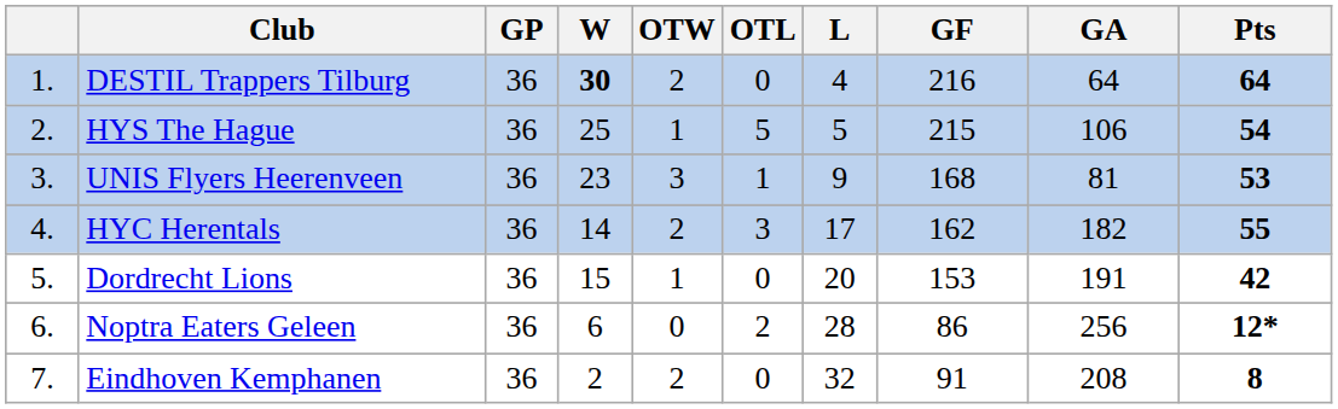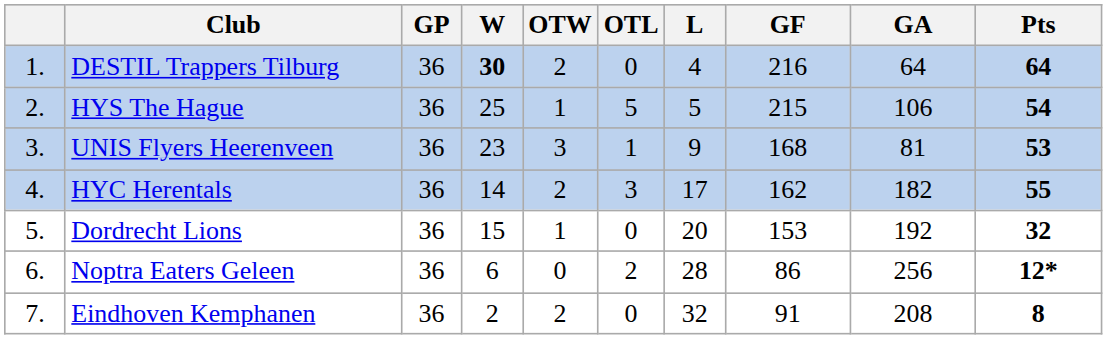 <table class="wikitable">
 <tr>
 <th width="30"></th>
 <th width="200">Club</th>
 <th width="30">GP</th>
 <th width="30">W</th>
 <th width="30">OTW</th>
 <th width="30">OTL</th>
 <th width="30">L</th>
 <th width="70">GF</th>
 <th width="70">GA</th>
 <th width="70">Pts</th>
 </tr>
 <tr bgcolor="#BCD2EE" align="center">
 <td>1.</td>
 <td align="left"> <a href='#'>DESTIL Trappers Tilburg</a></td>
 <td>36</td>
 <td><strong>30</strong></td>
 <td>2</td>
 <td>0</td>
 <td>4</td>
 <td>216</td>
 <td>64</td>
 <td><strong>64</strong></td>
 </tr>
 <tr bgcolor="#BCD2EE" align="center">
 <td>2.</td>
 <td align="left"> <a href='#'>HYS The Hague</a></td>
 <td>36</td>
 <td>25</td>
 <td>1</td>
 <td>5</td>
 <td>5</td>
 <td>215</td>
 <td>106</td>
 <td><strong>54</strong></td>
 </tr>
 <tr bgcolor="#BCD2EE" align="center">
 <td>3.</td>
 <td align="left"> <a href='#'>UNIS Flyers Heerenveen</a></td>
 <td>36</td>
 <td>23</td>
 <td>3</td>
 <td>1</td>
 <td>9</td>
 <td>168</td>
 <td>81</td>
 <td><strong>53</strong></td>
 </tr>
 <tr bgcolor="#BCD2EE" align="center">
 <td>4.</td>
 <td align="left"> <a href='#'>HYC Herentals</a></td>
 <td>36</td>
 <td>14</td>
 <td>2</td>
 <td>3</td>
 <td>17</td>
 <td>162</td>
 <td>182</td>
 <td><strong>55</strong></td>
 </tr>
 <tr bgcolor="#FFFFFF" align="center">
 <td>5.</td>
 <td align="left"> <a href='#'>Dordrecht Lions</a></td>
 <td>36</td>
 <td>15</td>
 <td>1</td>
 <td>0</td>
 <td>20</td>
 <td>153</td>
-<td>191</td>
-<td><strong>42</strong></td>
+<td>192</td>
+<td><strong>32</strong></td>
 </tr>
 <tr bgcolor="#FFFFFF" align="center">
 <td>6.</td>
 <td align="left"> <a href='#'>Noptra Eaters Geleen</a></td>
 <td>36</td>
 <td>6</td>
 <td>0</td>
 <td>2</td>
 <td>28</td>
 <td>86</td>
 <td>256</td>
 <td><strong>12*</strong></td>
 </tr>
 <tr bgcolor="#FFFFFF" align="center">
 <td>7.</td>
 <td align="left"> <a href='#'>Eindhoven Kemphanen</a></td>
 <td>36</td>
 <td>2</td>
 <td>2</td>
 <td>0</td>
 <td>32</td>
 <td>91</td>
 <td>208</td>
 <td><strong>8</strong></td>
 </tr>
 </table>
